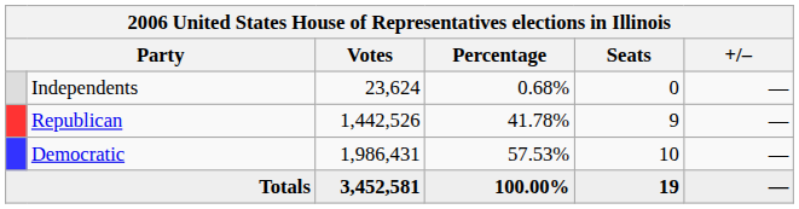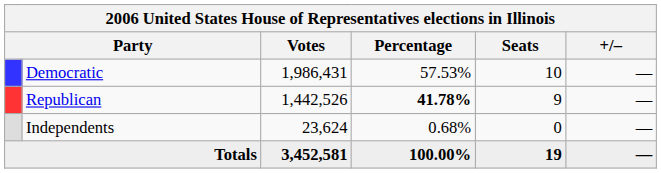 <table class="wikitable" style="font-size: 95%;">
 <tr>
 <th colspan="6">2006 United States House of Representatives elections in Illinois</th>
 </tr>
 <tr>
 <th colspan=2 style="width: 15em">Party</th>
 <th style="width: 5em">Votes</th>
 <th style="width: 7em">Percentage</th>
 <th style="width: 5em">Seats</th>
 <th style="width: 5em">+/–</th>
 </tr>
 <tr>
-<th style="background:#ddd; width:3px;"></th>
-<td style="width: 130px">Independents</td>
-<td style="text-align:right;">23,624</td>
-<td style="text-align:right;">0.68%</td>
-<td style="text-align:right;">0</td>
+<th style="background:#33f; width:3px;"></th>
+<td style="width: 130px"><a href='#'>Democratic</a></td>
+<td style="text-align:right;">1,986,431</td>
+<td style="text-align:right;">57.53%</td>
+<td style="text-align:right;">10</td>
 <td style="text-align:right;">—</td>
 </tr>
 <tr>
 <th style="background:#f33; width:3px;"></th>
 <td style="width: 130px"><a href='#'>Republican</a></td>
 <td style="text-align:right;">1,442,526</td>
-<td style="text-align:right;">41.78%</td>
+<td style="text-align:right;"><strong>41.78%</strong></td>
 <td style="text-align:right;">9</td>
 <td style="text-align:right;">—</td>
 </tr>
 <tr>
-<th style="background:#33f; width:3px;"></th>
-<td style="width: 130px"><a href='#'>Democratic</a></td>
-<td style="text-align:right;">1,986,431</td>
-<td style="text-align:right;">57.53%</td>
-<td style="text-align:right;">10</td>
+<th style="background:#ddd; width:3px;"></th>
+<td style="width: 130px">Independents</td>
+<td style="text-align:right;">23,624</td>
+<td style="text-align:right;">0.68%</td>
+<td style="text-align:right;">0</td>
 <td style="text-align:right;">—</td>
 </tr>
 <tr style="background:#eee; text-align:right;">
 <td colspan="2"><strong>Totals</strong></td>
 <td><strong>3,452,581</strong></td>
 <td><strong>100.00%</strong></td>
 <td><strong>19</strong></td>
 <td><strong>—</strong></td>
 </tr>
 </table>
